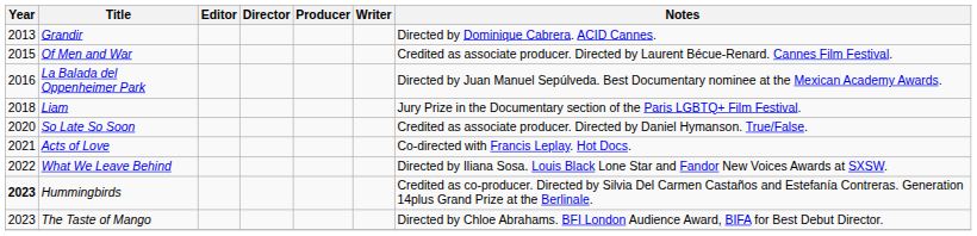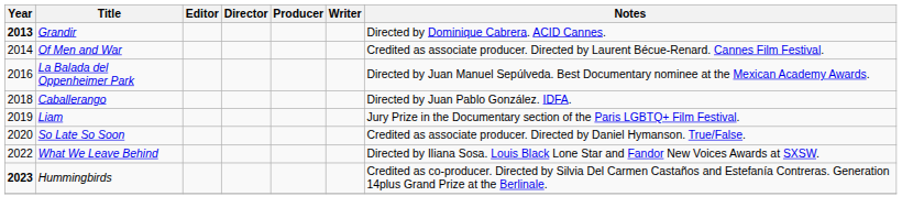 <table class="wikitable sortable">
 <tr>
 <th>Year</th>
 <th>Title</th>
 <th>Editor</th>
 <th>Director</th>
 <th>Producer</th>
 <th>Writer</th>
 <th class="unsortable">Notes</th>
 </tr>
 <tr>
-<td>2013</td>
+<td><strong>2013</strong></td>
 <td><em><a href='#'>Grandir</a></em></td>
 <td></td>
 <td></td>
 <td></td>
 <td></td>
 <td>Directed by <a href='#'>Dominique Cabrera</a>. <a href='#'>ACID Cannes</a>.</td>
 </tr>
 <tr>
-<td>2015</td>
+<td>2014</td>
 <td><em><a href='#'>Of Men and War</a></em></td>
 <td></td>
 <td></td>
 <td></td>
 <td></td>
 <td>Credited as associate producer. Directed by Laurent Bécue-Renard. <a href='#'>Cannes Film Festival</a>.</td>
 </tr>
 <tr>
 <td>2016</td>
 <td><em><a href='#'>La Balada del Oppenheimer Park</a></em></td>
 <td></td>
 <td></td>
 <td></td>
 <td></td>
 <td>Directed by Juan Manuel Sepúlveda. Best Documentary nominee at the <a href='#'>Mexican Academy Awards</a>.</td>
 </tr>
 <tr>
 <td>2018</td>
+<td><em><a href='#'>Caballerango</a></em></td>
+<td></td>
+<td></td>
+<td></td>
+<td></td>
+<td>Directed by Juan Pablo González. <a href='#'>IDFA</a>.</td>
+</tr>
+<tr>
+<td>2019</td>
 <td><a href='#'><em>Liam</em></a></td>
 <td></td>
 <td></td>
 <td></td>
 <td></td>
 <td>Jury Prize in the Documentary section of the <a href='#'>Paris LGBTQ+ Film Festival</a>.</td>
 </tr>
 <tr>
 <td>2020</td>
 <td><em><a href='#'>So Late So Soon</a></em></td>
 <td></td>
 <td></td>
 <td></td>
 <td></td>
 <td>Credited as associate producer. Directed by Daniel Hymanson. <a href='#'>True/False</a>.</td>
-</tr>
-<tr>
-<td>2021</td>
-<td><a href='#'><em>Acts of Love</em></a></td>
-<td></td>
-<td></td>
-<td></td>
-<td></td>
-<td>Co-directed with <a href='#'>Francis Leplay</a>. <a href='#'>Hot Docs</a>.</td>
 </tr>
 <tr>
 <td>2022</td>
 <td><a href='#'><em>What We Leave Behind</em></a></td>
 <td></td>
 <td></td>
 <td></td>
 <td></td>
 <td>Directed by Iliana Sosa. <a href='#'>Louis Black</a> Lone Star and <a href='#'>Fandor</a> New Voices Awards at <a href='#'>SXSW</a>.</td>
 </tr>
 <tr>
 <td><strong>2023</strong></td>
 <td><em>Hummingbirds</em></td>
 <td></td>
 <td></td>
 <td></td>
 <td></td>
 <td>Credited as co-producer. Directed by Silvia Del Carmen Castaños and Estefanía Contreras. Generation 14plus Grand Prize at the <a href='#'>Berlinale</a>.</td>
 </tr>
 <tr>
-<td>2023</td>
-<td><em>The Taste of Mango</em></td>
-<td></td>
-<td></td>
-<td></td>
-<td></td>
-<td>Directed by Chloe Abrahams. <a href='#'>BFI London</a> Audience Award, <a href='#'>BIFA</a> for Best Debut Director.</td>
-</tr>
-<tr>
 </tr>
 </table>
